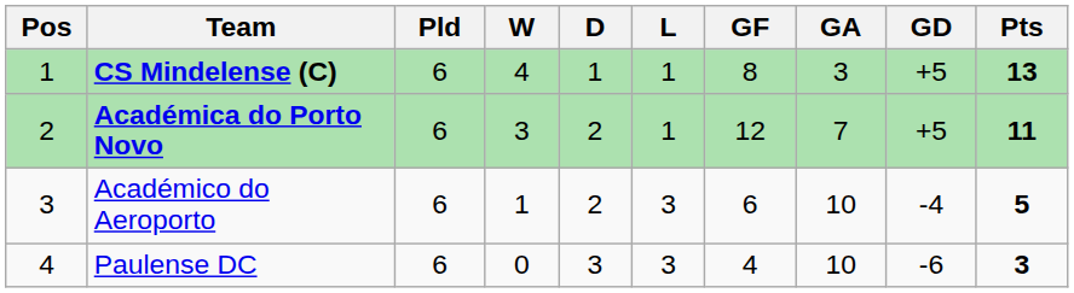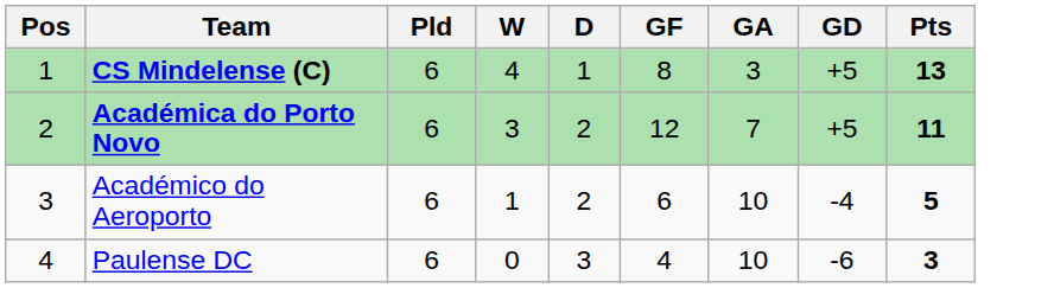 <table class="wikitable" style="text-align: center;">
 <tr>
 <th style="width: 40px;">Pos</th>
 <th style="width: 170px;">Team</th>
 <th style="width: 45px;">Pld</th>
 <th style="width: 35px;">W</th>
 <th style="width: 35px;">D</th>
-<th style="width: 35px;">L</th>
 <th style="width: 45px;">GF</th>
 <th style="width: 45px;">GA</th>
 <th style="width: 45px;">GD</th>
 <th style="width: 45px;">Pts</th>
 </tr>
 <tr style="background:#ACE1AF;">
 <td>1</td>
 <td style="text-align: left;"><strong><a href='#'>CS Mindelense</a> (C)</strong></td>
 <td>6</td>
 <td>4</td>
-<td>1</td>
 <td>1</td>
 <td>8</td>
 <td>3</td>
 <td>+5</td>
 <td><strong>13</strong></td>
 </tr>
 <tr style="background:#ACE1AF;">
 <td>2</td>
 <td style="text-align: left;"><strong><a href='#'>Académica do Porto Novo</a></strong></td>
 <td>6</td>
 <td>3</td>
 <td>2</td>
-<td>1</td>
 <td>12</td>
 <td>7</td>
 <td>+5</td>
 <td><strong>11</strong></td>
 </tr>
 <tr>
 <td>3</td>
 <td style="text-align: left;"><a href='#'>Académico do Aeroporto</a></td>
 <td>6</td>
 <td>1</td>
 <td>2</td>
-<td>3</td>
 <td>6</td>
 <td>10</td>
 <td>-4</td>
 <td><strong>5</strong></td>
 </tr>
 <tr>
 <td>4</td>
 <td style="text-align: left;"><a href='#'>Paulense DC</a></td>
 <td>6</td>
 <td>0</td>
 <td>3</td>
-<td>3</td>
 <td>4</td>
 <td>10</td>
 <td>-6</td>
 <td><strong>3</strong></td>
 </tr>
 </table>
